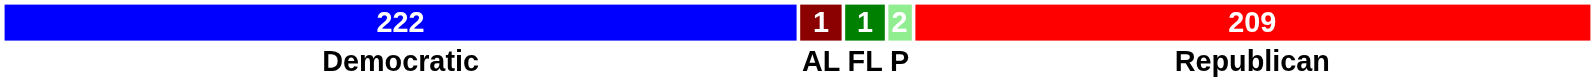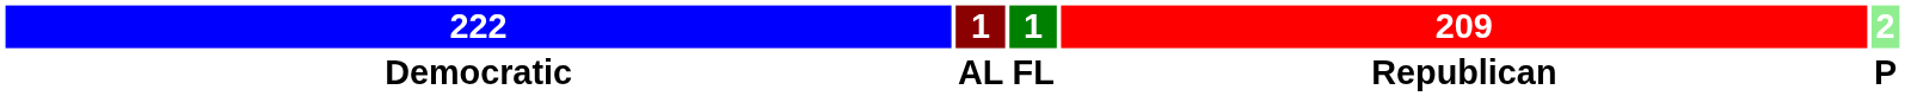 <table style="width:70%; text-align:center;">
 <tr style="color:white;">
 <td style="background:blue; width:53.53%;"><strong>222</strong></td>
 <td style="background:darkred; width:0.23%;"><strong>1</strong></td>
 <td style="background:green; width:0.23%;"><strong>1</strong></td>
+<td style="background:red; width:45.55%;"><strong>209</strong></td>
 <td style="background:lightgreen; width:0.46%;"><strong>2</strong></td>
-<td style="background:red; width:45.55%;"><strong>209</strong></td>
 </tr>
 <tr>
 <td><span><strong>Democratic</strong></span></td>
 <td><span><strong>AL</strong></span></td>
 <td><span><strong>FL</strong></span></td>
+<td><span><strong>Republican</strong></span></td>
 <td><span><strong>P</strong></span></td>
-<td><span><strong>Republican</strong></span></td>
 </tr>
 </table>
